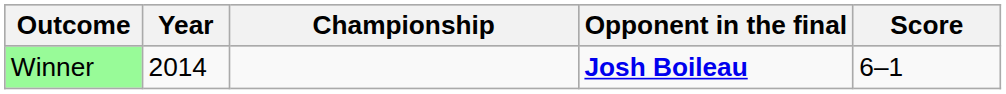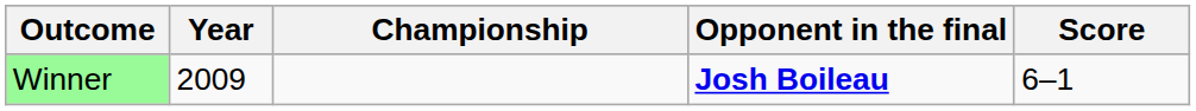 <table class="sortable wikitable">
 <tr>
 <th width="80">Outcome</th>
 <th width="50">Year</th>
 <th width="250">Championship</th>
 <th width="200">Opponent in the final</th>
 <th width="100">Score</th>
 </tr>
 <tr>
 <td style="background:#98fb98;">Winner</td>
-<td>2014</td>
+<td>2009</td>
 <td></td>
 <td><strong> <a href='#'>Josh Boileau</a></strong></td>
 <td>6–1</td>
 </tr>
 </table>
